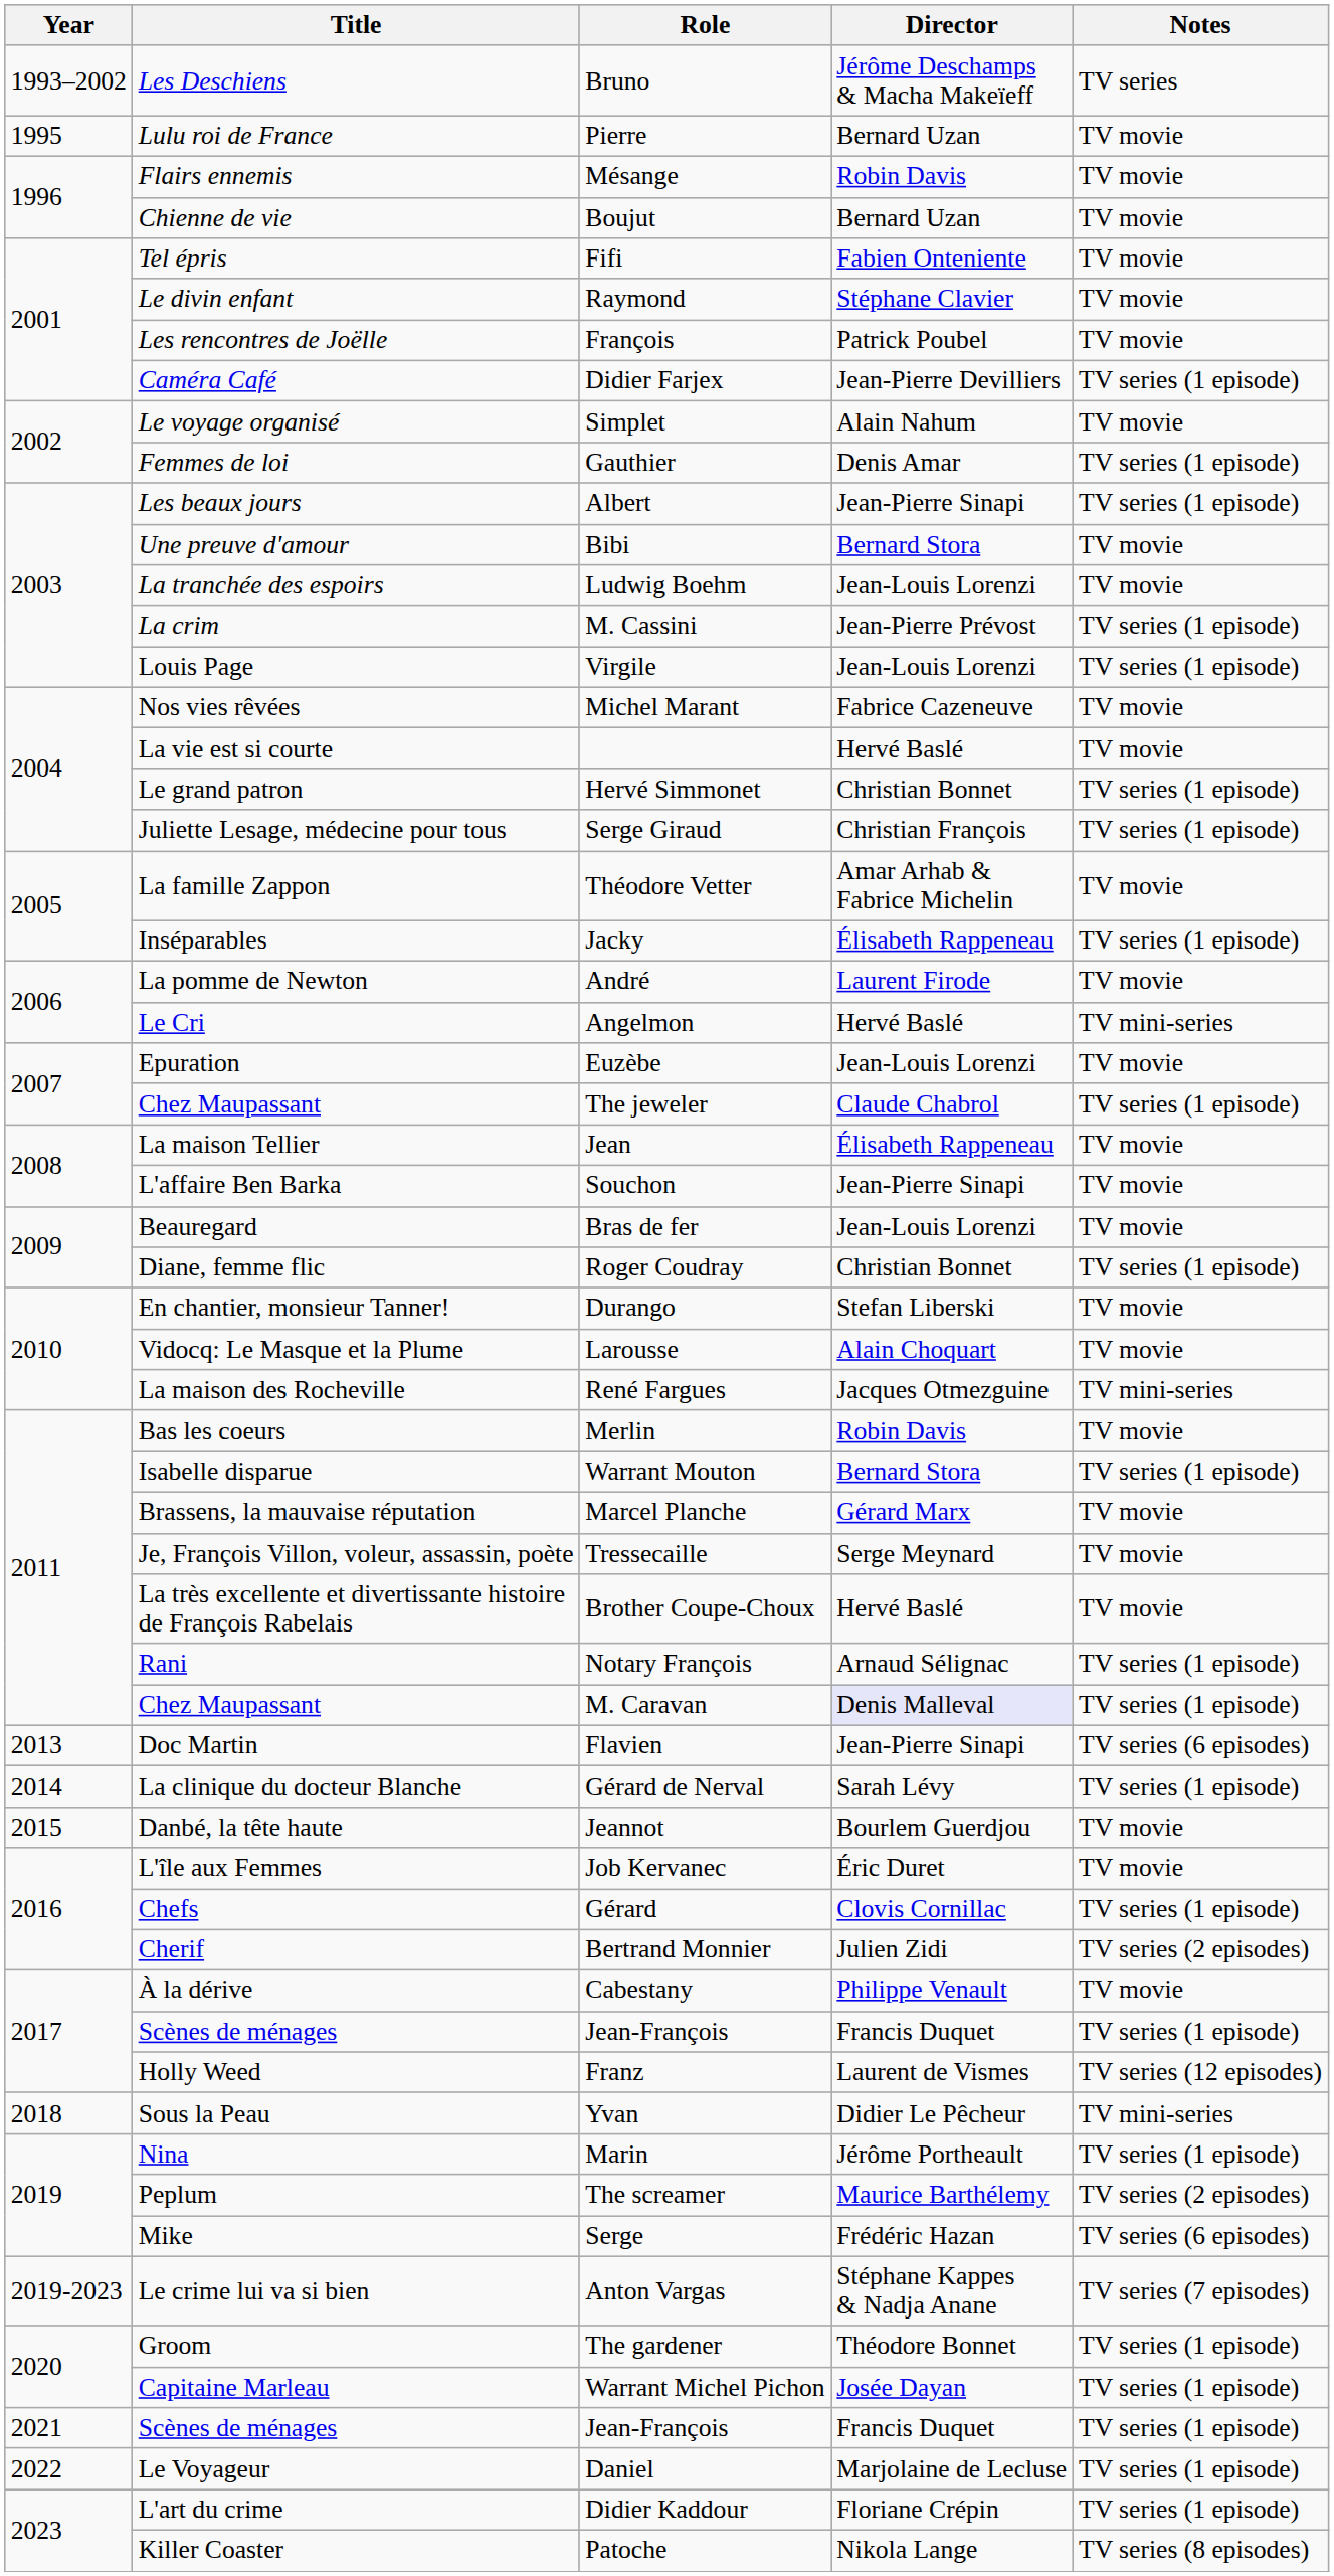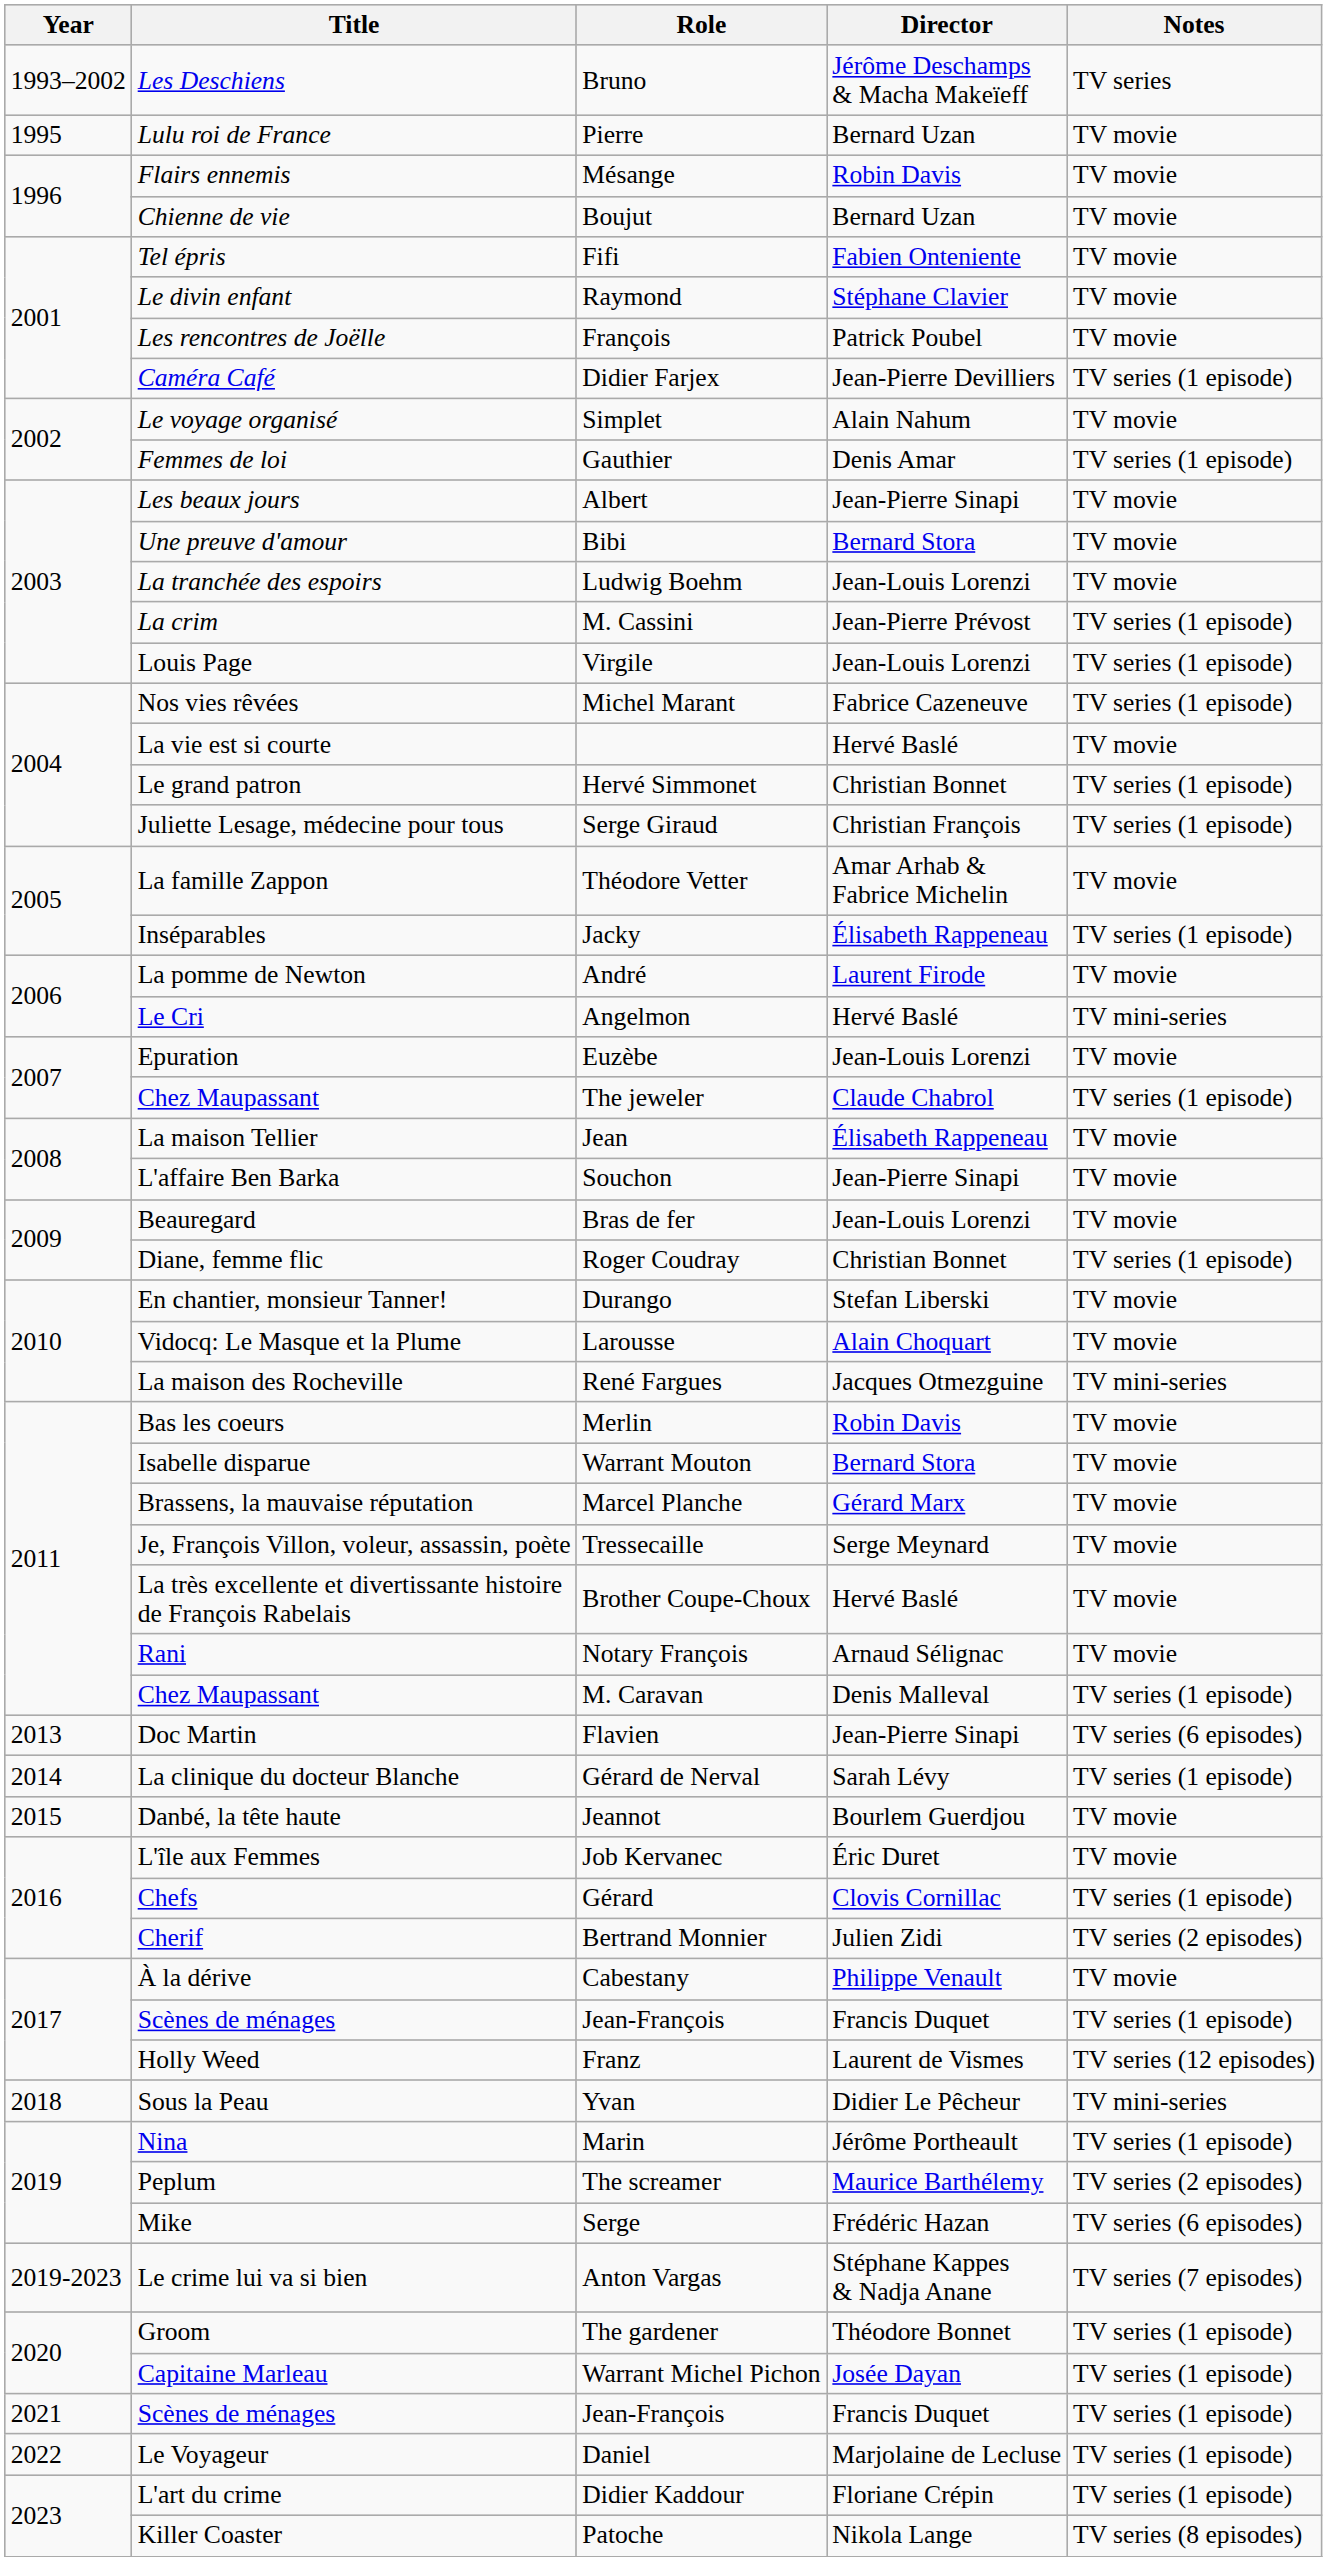 <table class="wikitable sortable">
 <tr>
 <th>Year</th>
 <th>Title</th>
 <th>Role</th>
 <th>Director</th>
 <th class="unsortable">Notes</th>
 </tr>
 <tr>
 <td>1993–2002</td>
 <td><em><a href='#'>Les Deschiens</a></em></td>
 <td>Bruno</td>
 <td><a href='#'>Jérôme Deschamps</a><br> & Macha Makeïeff</td>
 <td>TV series</td>
 </tr>
 <tr>
 <td>1995</td>
 <td><em>Lulu roi de France</em></td>
 <td>Pierre</td>
 <td>Bernard Uzan</td>
 <td>TV movie</td>
 </tr>
 <tr>
 <td rowspan=2>1996</td>
 <td><em>Flairs ennemis</em></td>
 <td>Mésange</td>
 <td><a href='#'>Robin Davis</a></td>
 <td>TV movie</td>
 </tr>
 <tr>
 <td><em>Chienne de vie</em></td>
 <td>Boujut</td>
 <td>Bernard Uzan</td>
 <td>TV movie</td>
 </tr>
 <tr>
 <td rowspan=4>2001</td>
 <td><em>Tel épris</em></td>
 <td>Fifi</td>
 <td><a href='#'>Fabien Onteniente</a></td>
 <td>TV movie</td>
 </tr>
 <tr>
 <td><em>Le divin enfant</em></td>
 <td>Raymond</td>
 <td><a href='#'>Stéphane Clavier</a></td>
 <td>TV movie</td>
 </tr>
 <tr>
 <td><em>Les rencontres de Joëlle</em></td>
 <td>François</td>
 <td>Patrick Poubel</td>
 <td>TV movie</td>
 </tr>
 <tr>
 <td><em><a href='#'>Caméra Café</a></em></td>
 <td>Didier Farjex</td>
 <td>Jean-Pierre Devilliers</td>
 <td>TV series (1 episode)</td>
 </tr>
 <tr>
 <td rowspan=2>2002</td>
 <td><em>Le voyage organisé</em></td>
 <td>Simplet</td>
 <td>Alain Nahum</td>
 <td>TV movie</td>
 </tr>
 <tr>
 <td><em>Femmes de loi</em></td>
 <td>Gauthier</td>
 <td>Denis Amar</td>
 <td>TV series (1 episode)</td>
 </tr>
 <tr>
 <td rowspan=5>2003</td>
 <td><em>Les beaux jours</em></td>
 <td>Albert</td>
 <td>Jean-Pierre Sinapi</td>
-<td>TV series (1 episode)</td>
+<td>TV movie</td>
 </tr>
 <tr>
 <td><em>Une preuve d'amour</em></td>
 <td>Bibi</td>
 <td><a href='#'>Bernard Stora</a></td>
 <td>TV movie</td>
 </tr>
 <tr>
 <td><em>La tranchée des espoirs</em></td>
 <td>Ludwig Boehm</td>
 <td>Jean-Louis Lorenzi</td>
 <td>TV movie</td>
 </tr>
 <tr>
 <td><em>La crim<strong></td>
 <td>M. Cassini</td>
 <td>Jean-Pierre Prévost</td>
 <td>TV series (1 episode)</td>
 </tr>
 <tr>
 <td></em>Louis Page<em></td>
 <td>Virgile</td>
 <td>Jean-Louis Lorenzi</td>
 <td>TV series (1 episode)</td>
 </tr>
 <tr>
 <td rowspan=4>2004</td>
 <td></em>Nos vies rêvées<em></td>
 <td>Michel Marant</td>
 <td>Fabrice Cazeneuve</td>
-<td>TV movie</td>
+<td>TV series (1 episode)</td>
 </tr>
 <tr>
 <td></em>La vie est si courte<em></td>
 <td></td>
 <td>Hervé Baslé</td>
 <td>TV movie</td>
 </tr>
 <tr>
 <td></em>Le grand patron<em></td>
 <td>Hervé Simmonet</td>
 <td>Christian Bonnet</td>
 <td>TV series (1 episode)</td>
 </tr>
 <tr>
 <td></em>Juliette Lesage, médecine pour tous<em></td>
 <td>Serge Giraud</td>
 <td>Christian François</td>
 <td>TV series (1 episode)</td>
 </tr>
 <tr>
 <td rowspan=2>2005</td>
 <td></em>La famille Zappon<em></td>
 <td>Théodore Vetter</td>
 <td>Amar Arhab &<br> Fabrice Michelin</td>
 <td>TV movie</td>
 </tr>
 <tr>
 <td></em>Inséparables<em></td>
 <td>Jacky</td>
 <td><a href='#'>Élisabeth Rappeneau</a></td>
 <td>TV series (1 episode)</td>
 </tr>
 <tr>
 <td rowspan=2>2006</td>
 <td></em>La pomme de Newton<em></td>
 <td>André</td>
 <td><a href='#'>Laurent Firode</a></td>
 <td>TV movie</td>
 </tr>
 <tr>
 <td></em><a href='#'>Le Cri</a><em></td>
 <td>Angelmon</td>
 <td>Hervé Baslé</td>
 <td>TV mini-series</td>
 </tr>
 <tr>
 <td rowspan=2>2007</td>
 <td></em>Epuration<em></td>
 <td>Euzèbe</td>
 <td>Jean-Louis Lorenzi</td>
 <td>TV movie</td>
 </tr>
 <tr>
 <td></em><a href='#'>Chez Maupassant</a><em></td>
 <td>The jeweler</td>
 <td><a href='#'>Claude Chabrol</a></td>
 <td>TV series (1 episode)</td>
 </tr>
 <tr>
 <td rowspan=2>2008</td>
 <td></em>La maison Tellier<em></td>
 <td>Jean</td>
 <td><a href='#'>Élisabeth Rappeneau</a></td>
 <td>TV movie</td>
 </tr>
 <tr>
 <td></em>L'affaire Ben Barka<em></td>
 <td>Souchon</td>
 <td>Jean-Pierre Sinapi</td>
 <td>TV movie</td>
 </tr>
 <tr>
 <td rowspan=2>2009</td>
 <td></em>Beauregard<em></td>
 <td>Bras de fer</td>
 <td>Jean-Louis Lorenzi</td>
 <td>TV movie</td>
 </tr>
 <tr>
 <td></em>Diane, femme flic<em></td>
 <td>Roger Coudray</td>
 <td>Christian Bonnet</td>
 <td>TV series (1 episode)</td>
 </tr>
 <tr>
 <td rowspan=3>2010</td>
 <td></em>En chantier, monsieur Tanner!<em></td>
 <td>Durango</td>
 <td>Stefan Liberski</td>
 <td>TV movie</td>
 </tr>
 <tr>
 <td></em>Vidocq: Le Masque et la Plume<em></td>
 <td>Larousse</td>
 <td><a href='#'>Alain Choquart</a></td>
 <td>TV movie</td>
 </tr>
 <tr>
 <td></em>La maison des Rocheville<em></td>
 <td>René Fargues</td>
 <td>Jacques Otmezguine</td>
 <td>TV mini-series</td>
 </tr>
 <tr>
 <td rowspan=7>2011</td>
 <td></em>Bas les coeurs<em></td>
 <td>Merlin</td>
 <td><a href='#'>Robin Davis</a></td>
 <td>TV movie</td>
 </tr>
 <tr>
 <td></em>Isabelle disparue<em></td>
 <td>Warrant Mouton</td>
 <td><a href='#'>Bernard Stora</a></td>
-<td>TV series (1 episode)</td>
+<td>TV movie</td>
 </tr>
 <tr>
 <td></em>Brassens, la mauvaise réputation<em></td>
 <td>Marcel Planche</td>
 <td><a href='#'>Gérard Marx</a></td>
 <td>TV movie</td>
 </tr>
 <tr>
 <td></em>Je, François Villon, voleur, assassin, poète<em></td>
 <td>Tressecaille</td>
 <td>Serge Meynard</td>
 <td>TV movie</td>
 </tr>
 <tr>
 <td></em>La très excellente et divertissante histoire<br> de François Rabelais<em></td>
 <td>Brother Coupe-Choux</td>
 <td>Hervé Baslé</td>
 <td>TV movie</td>
 </tr>
 <tr>
 <td></em><a href='#'>Rani</a><em></td>
 <td>Notary François</td>
 <td>Arnaud Sélignac</td>
-<td>TV series (1 episode)</td>
+<td>TV movie</td>
 </tr>
 <tr>
 <td></em><a href='#'>Chez Maupassant</a><em></td>
 <td>M. Caravan</td>
-<td style="background: lavender;">Denis Malleval</td>
+<td>Denis Malleval</td>
 <td>TV series (1 episode)</td>
 </tr>
 <tr>
 <td>2013</td>
 <td></em>Doc Martin<em></td>
 <td>Flavien</td>
 <td>Jean-Pierre Sinapi</td>
 <td>TV series (6 episodes)</td>
 </tr>
 <tr>
 <td>2014</td>
 <td></em>La clinique du docteur Blanche<em></td>
 <td>Gérard de Nerval</td>
 <td>Sarah Lévy</td>
 <td>TV series (1 episode)</td>
 </tr>
 <tr>
 <td>2015</td>
 <td></em>Danbé, la tête haute<em></td>
 <td>Jeannot</td>
 <td>Bourlem Guerdjou</td>
 <td>TV movie</td>
 </tr>
 <tr>
 <td rowspan=3>2016</td>
 <td></em>L'île aux Femmes<em></td>
 <td>Job Kervanec</td>
 <td>Éric Duret</td>
 <td>TV movie</td>
 </tr>
 <tr>
 <td></em><a href='#'>Chefs</a><em></td>
 <td>Gérard</td>
 <td><a href='#'>Clovis Cornillac</a></td>
 <td>TV series (1 episode)</td>
 </tr>
 <tr>
 <td></em><a href='#'>Cherif</a><em></td>
 <td>Bertrand Monnier</td>
 <td>Julien Zidi</td>
 <td>TV series (2 episodes)</td>
 </tr>
 <tr>
 <td rowspan=3>2017</td>
 <td></em>À la dérive<em></td>
 <td>Cabestany</td>
 <td><a href='#'>Philippe Venault</a></td>
 <td>TV movie</td>
 </tr>
 <tr>
 <td></em><a href='#'>Scènes de ménages</a><em></td>
 <td>Jean-François</td>
 <td>Francis Duquet</td>
 <td>TV series (1 episode)</td>
 </tr>
 <tr>
 <td></em>Holly Weed<em></td>
 <td>Franz</td>
 <td>Laurent de Vismes</td>
 <td>TV series (12 episodes)</td>
 </tr>
 <tr>
 <td>2018</td>
 <td></em>Sous la Peau<em></td>
 <td>Yvan</td>
 <td>Didier Le Pêcheur</td>
 <td>TV mini-series</td>
 </tr>
 <tr>
 <td rowspan=3>2019</td>
 <td></em><a href='#'>Nina</a><em></td>
 <td>Marin</td>
 <td>Jérôme Portheault</td>
 <td>TV series (1 episode)</td>
 </tr>
 <tr>
 <td></em>Peplum<em></td>
 <td>The screamer</td>
 <td><a href='#'>Maurice Barthélemy</a></td>
 <td>TV series (2 episodes)</td>
 </tr>
 <tr>
 <td></em>Mike<em></td>
 <td>Serge</td>
 <td>Frédéric Hazan</td>
 <td>TV series (6 episodes)</td>
 </tr>
 <tr>
 <td>2019-2023</td>
 <td></em>Le crime lui va si bien<em></td>
 <td>Anton Vargas</td>
 <td>Stéphane Kappes<br> & Nadja Anane</td>
 <td>TV series (7 episodes)</td>
 </tr>
 <tr>
 <td rowspan=2>2020</td>
 <td></em>Groom<em></td>
 <td>The gardener</td>
 <td>Théodore Bonnet</td>
 <td>TV series (1 episode)</td>
 </tr>
 <tr>
 <td></em><a href='#'>Capitaine Marleau</a><em></td>
 <td>Warrant Michel Pichon</td>
 <td><a href='#'>Josée Dayan</a></td>
 <td>TV series (1 episode)</td>
 </tr>
 <tr>
 <td>2021</td>
 <td></em><a href='#'>Scènes de ménages</a><em></td>
 <td>Jean-François</td>
 <td>Francis Duquet</td>
 <td>TV series (1 episode)</td>
 </tr>
 <tr>
 <td>2022</td>
 <td></em>Le Voyageur<em></td>
 <td>Daniel</td>
 <td>Marjolaine de Lecluse</td>
 <td>TV series (1 episode)</td>
 </tr>
 <tr>
 <td rowspan=2>2023</td>
 <td></em>L'art du crime<em></td>
 <td>Didier Kaddour</td>
 <td>Floriane Crépin</td>
 <td>TV series (1 episode)</td>
 </tr>
 <tr>
 <td></em>Killer Coaster<em></td>
 <td>Patoche</td>
 <td>Nikola Lange</td>
 <td>TV series (8 episodes)</td>
 </tr>
 <tr>
 </tr>
 </table>
